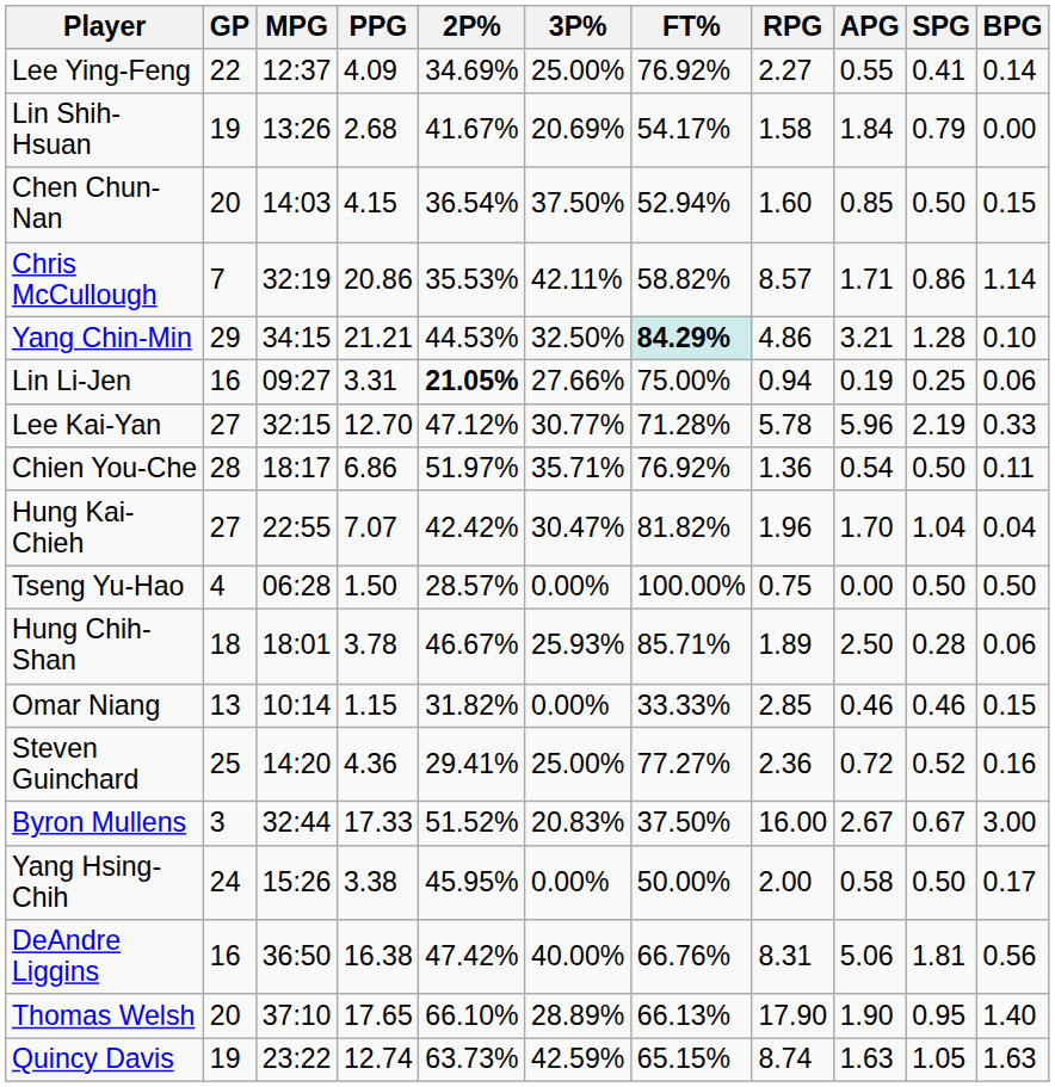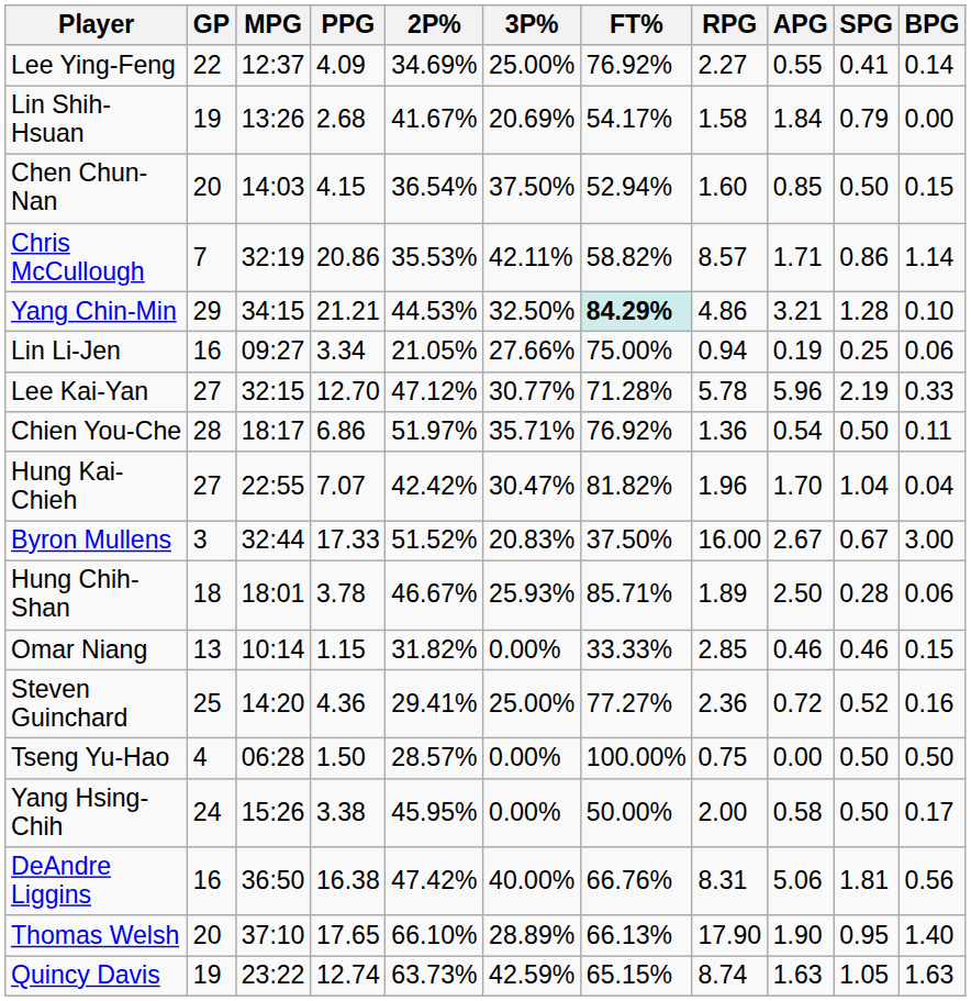 <table class="wikitable">
 <tr>
 <th>Player</th>
 <th>GP</th>
 <th>MPG</th>
 <th>PPG</th>
 <th>2P%</th>
 <th>3P%</th>
 <th>FT%</th>
 <th>RPG</th>
 <th>APG</th>
 <th>SPG</th>
 <th>BPG</th>
 </tr>
 <tr>
 <td>Lee Ying-Feng</td>
 <td>22</td>
 <td>12:37</td>
 <td>4.09</td>
 <td>34.69%</td>
 <td>25.00%</td>
 <td>76.92%</td>
 <td>2.27</td>
 <td>0.55</td>
 <td>0.41</td>
 <td>0.14</td>
 </tr>
 <tr>
 <td>Lin Shih-Hsuan</td>
 <td>19</td>
 <td>13:26</td>
 <td>2.68</td>
 <td>41.67%</td>
 <td>20.69%</td>
 <td>54.17%</td>
 <td>1.58</td>
 <td>1.84</td>
 <td>0.79</td>
 <td>0.00</td>
 </tr>
 <tr>
 <td>Chen Chun-Nan</td>
 <td>20</td>
 <td>14:03</td>
 <td>4.15</td>
 <td>36.54%</td>
 <td>37.50%</td>
 <td>52.94%</td>
 <td>1.60</td>
 <td>0.85</td>
 <td>0.50</td>
 <td>0.15</td>
 </tr>
 <tr>
 <td><a href='#'>Chris McCullough</a></td>
 <td>7</td>
 <td>32:19</td>
 <td>20.86</td>
 <td>35.53%</td>
 <td>42.11%</td>
 <td>58.82%</td>
 <td>8.57</td>
 <td>1.71</td>
 <td>0.86</td>
 <td>1.14</td>
 </tr>
 <tr>
 <td><a href='#'>Yang Chin-Min</a></td>
 <td>29</td>
 <td>34:15</td>
 <td>21.21</td>
 <td>44.53%</td>
 <td>32.50%</td>
 <td style="background-color:#CFECEC"><strong>84.29%</strong></td>
 <td>4.86</td>
 <td>3.21</td>
 <td>1.28</td>
 <td>0.10</td>
 </tr>
 <tr>
 <td>Lin Li-Jen</td>
 <td>16</td>
 <td>09:27</td>
-<td>3.31</td>
-<td><strong>21.05%</strong></td>
+<td>3.34</td>
+<td>21.05%</td>
 <td>27.66%</td>
 <td>75.00%</td>
 <td>0.94</td>
 <td>0.19</td>
 <td>0.25</td>
 <td>0.06</td>
 </tr>
 <tr>
 <td>Lee Kai-Yan</td>
 <td>27</td>
 <td>32:15</td>
 <td>12.70</td>
 <td>47.12%</td>
 <td>30.77%</td>
 <td>71.28%</td>
 <td>5.78</td>
 <td>5.96</td>
 <td>2.19</td>
 <td>0.33</td>
 </tr>
 <tr>
 <td>Chien You-Che</td>
 <td>28</td>
 <td>18:17</td>
 <td>6.86</td>
 <td>51.97%</td>
 <td>35.71%</td>
 <td>76.92%</td>
 <td>1.36</td>
 <td>0.54</td>
 <td>0.50</td>
 <td>0.11</td>
 </tr>
 <tr>
 <td>Hung Kai-Chieh</td>
 <td>27</td>
 <td>22:55</td>
 <td>7.07</td>
 <td>42.42%</td>
 <td>30.47%</td>
 <td>81.82%</td>
 <td>1.96</td>
 <td>1.70</td>
 <td>1.04</td>
 <td>0.04</td>
 </tr>
 <tr>
-<td>Tseng Yu-Hao</td>
-<td>4</td>
-<td>06:28</td>
-<td>1.50</td>
-<td>28.57%</td>
-<td>0.00%</td>
-<td>100.00%</td>
-<td>0.75</td>
-<td>0.00</td>
-<td>0.50</td>
-<td>0.50</td>
+<td><a href='#'>Byron Mullens</a></td>
+<td>3</td>
+<td>32:44</td>
+<td>17.33</td>
+<td>51.52%</td>
+<td>20.83%</td>
+<td>37.50%</td>
+<td>16.00</td>
+<td>2.67</td>
+<td>0.67</td>
+<td>3.00</td>
 </tr>
 <tr>
 <td>Hung Chih-Shan</td>
 <td>18</td>
 <td>18:01</td>
 <td>3.78</td>
 <td>46.67%</td>
 <td>25.93%</td>
 <td>85.71%</td>
 <td>1.89</td>
 <td>2.50</td>
 <td>0.28</td>
 <td>0.06</td>
 </tr>
 <tr>
 <td>Omar Niang</td>
 <td>13</td>
 <td>10:14</td>
 <td>1.15</td>
 <td>31.82%</td>
 <td>0.00%</td>
 <td>33.33%</td>
 <td>2.85</td>
 <td>0.46</td>
 <td>0.46</td>
 <td>0.15</td>
 </tr>
 <tr>
 <td>Steven Guinchard</td>
 <td>25</td>
 <td>14:20</td>
 <td>4.36</td>
 <td>29.41%</td>
 <td>25.00%</td>
 <td>77.27%</td>
 <td>2.36</td>
 <td>0.72</td>
 <td>0.52</td>
 <td>0.16</td>
 </tr>
 <tr>
-<td><a href='#'>Byron Mullens</a></td>
-<td>3</td>
-<td>32:44</td>
-<td>17.33</td>
-<td>51.52%</td>
-<td>20.83%</td>
-<td>37.50%</td>
-<td>16.00</td>
-<td>2.67</td>
-<td>0.67</td>
-<td>3.00</td>
+<td>Tseng Yu-Hao</td>
+<td>4</td>
+<td>06:28</td>
+<td>1.50</td>
+<td>28.57%</td>
+<td>0.00%</td>
+<td>100.00%</td>
+<td>0.75</td>
+<td>0.00</td>
+<td>0.50</td>
+<td>0.50</td>
 </tr>
 <tr>
 <td>Yang Hsing-Chih</td>
 <td>24</td>
 <td>15:26</td>
 <td>3.38</td>
 <td>45.95%</td>
 <td>0.00%</td>
 <td>50.00%</td>
 <td>2.00</td>
 <td>0.58</td>
 <td>0.50</td>
 <td>0.17</td>
 </tr>
 <tr>
 <td><a href='#'>DeAndre Liggins</a></td>
 <td>16</td>
 <td>36:50</td>
 <td>16.38</td>
 <td>47.42%</td>
 <td>40.00%</td>
 <td>66.76%</td>
 <td>8.31</td>
 <td>5.06</td>
 <td>1.81</td>
 <td>0.56</td>
 </tr>
 <tr>
 <td><a href='#'>Thomas Welsh</a></td>
 <td>20</td>
 <td>37:10</td>
 <td>17.65</td>
 <td>66.10%</td>
 <td>28.89%</td>
 <td>66.13%</td>
 <td>17.90</td>
 <td>1.90</td>
 <td>0.95</td>
 <td>1.40</td>
 </tr>
 <tr>
 <td><a href='#'>Quincy Davis</a></td>
 <td>19</td>
 <td>23:22</td>
 <td>12.74</td>
 <td>63.73%</td>
 <td>42.59%</td>
 <td>65.15%</td>
 <td>8.74</td>
 <td>1.63</td>
 <td>1.05</td>
 <td>1.63</td>
 </tr>
 </table>
